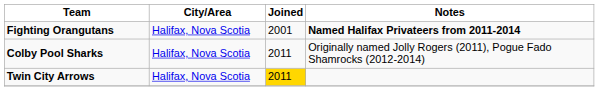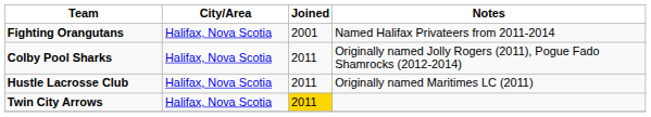 <table class="wikitable">
 <tr>
 <th style="width:25%; background:white">Team</th>
 <th style="width:20%; background:white">City/Area</th>
 <th style="width:5%; background:white">Joined</th>
 <th style="width:50%; background:white">Notes</th>
 </tr>
 <tr>
 <td><strong>Fighting Orangutans</strong></td>
 <td><a href='#'>Halifax, Nova Scotia</a></td>
 <td>2001</td>
-<td><strong>Named Halifax Privateers from 2011-2014</strong></td>
+<td>Named Halifax Privateers from 2011-2014</td>
 </tr>
 <tr>
 <td><strong>Colby Pool Sharks</strong></td>
 <td><a href='#'>Halifax, Nova Scotia</a></td>
 <td>2011</td>
 <td>Originally named Jolly Rogers (2011), Pogue Fado Shamrocks (2012-2014)</td>
+</tr>
+<tr>
+<td><strong>Hustle Lacrosse Club</strong></td>
+<td><a href='#'>Halifax, Nova Scotia</a></td>
+<td>2011</td>
+<td>Originally named Maritimes LC (2011)</td>
 </tr>
 <tr>
 <td><strong>Twin City Arrows</strong></td>
 <td><a href='#'>Halifax, Nova Scotia</a></td>
 <td style="background: gold;">2011</td>
 <td></td>
 </tr>
 <tr>
 </tr>
 </table>
